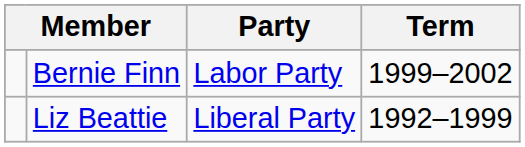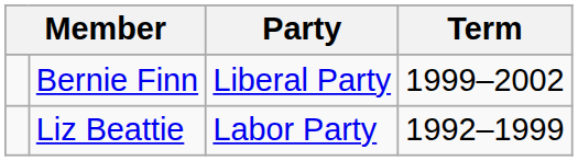 <table class="wikitable">
 <tr>
 <th colspan="2">Member</th>
 <th>Party</th>
 <th>Term</th>
 </tr>
 <tr>
 <td> </td>
 <td><a href='#'>Bernie Finn</a></td>
-<td><a href='#'>Labor Party</a></td>
+<td><a href='#'>Liberal Party</a></td>
 <td>1999–2002</td>
 </tr>
 <tr>
 <td> </td>
 <td><a href='#'>Liz Beattie</a></td>
-<td><a href='#'>Liberal Party</a></td>
+<td><a href='#'>Labor Party</a></td>
 <td>1992–1999</td>
 </tr>
 </table>
